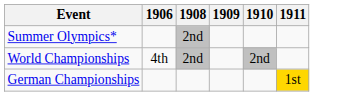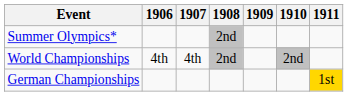 <table class="wikitable">
 <tr>
 <th>Event</th>
 <th>1906</th>
+<th>1907</th>
 <th>1908</th>
 <th>1909</th>
 <th>1910</th>
 <th>1911</th>
 </tr>
 <tr>
 <td><a href='#'>Summer Olympics*</a></td>
 <td></td>
+<td></td>
 <td align="center" bgcolor="silver">2nd</td>
 <td></td>
 <td></td>
 <td></td>
 </tr>
 <tr>
 <td><a href='#'>World Championships</a></td>
+<td align="center">4th</td>
 <td align="center">4th</td>
 <td align="center" bgcolor="silver">2nd</td>
 <td></td>
 <td align="center" bgcolor="silver">2nd</td>
 <td></td>
 </tr>
 <tr>
 <td><a href='#'>German Championships</a></td>
 <td></td>
 <td></td>
 <td></td>
 <td></td>
+<td></td>
 <td align="center" bgcolor="gold">1st</td>
 </tr>
 </table>
